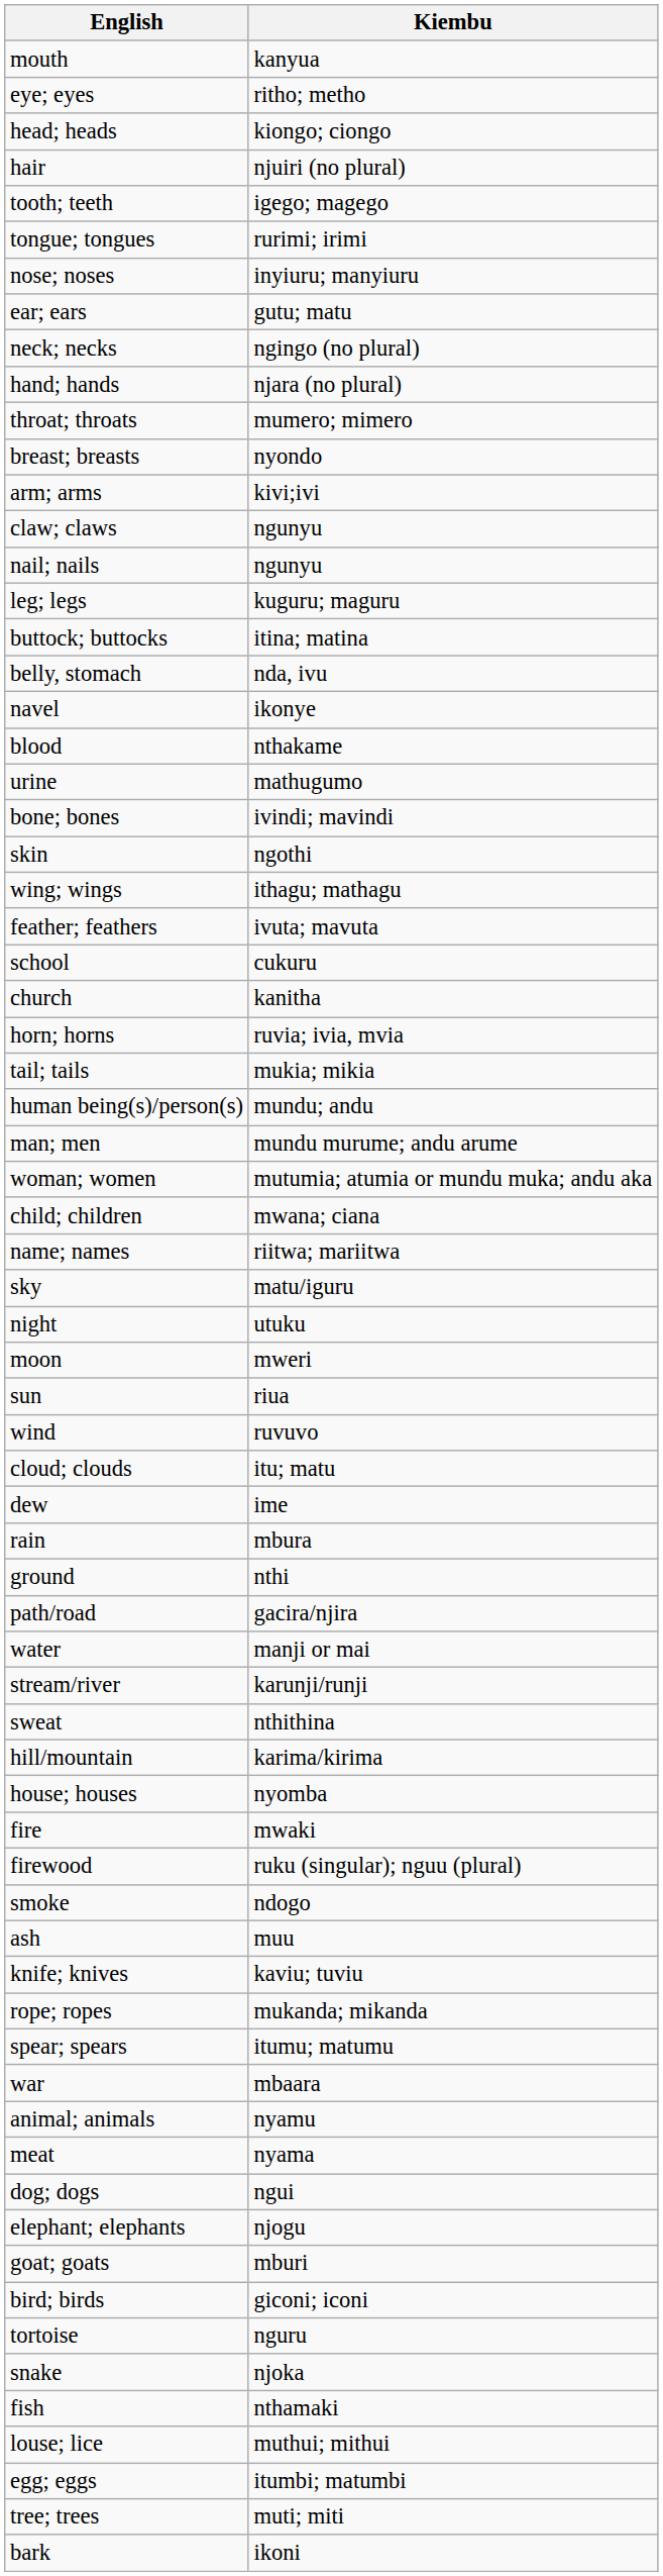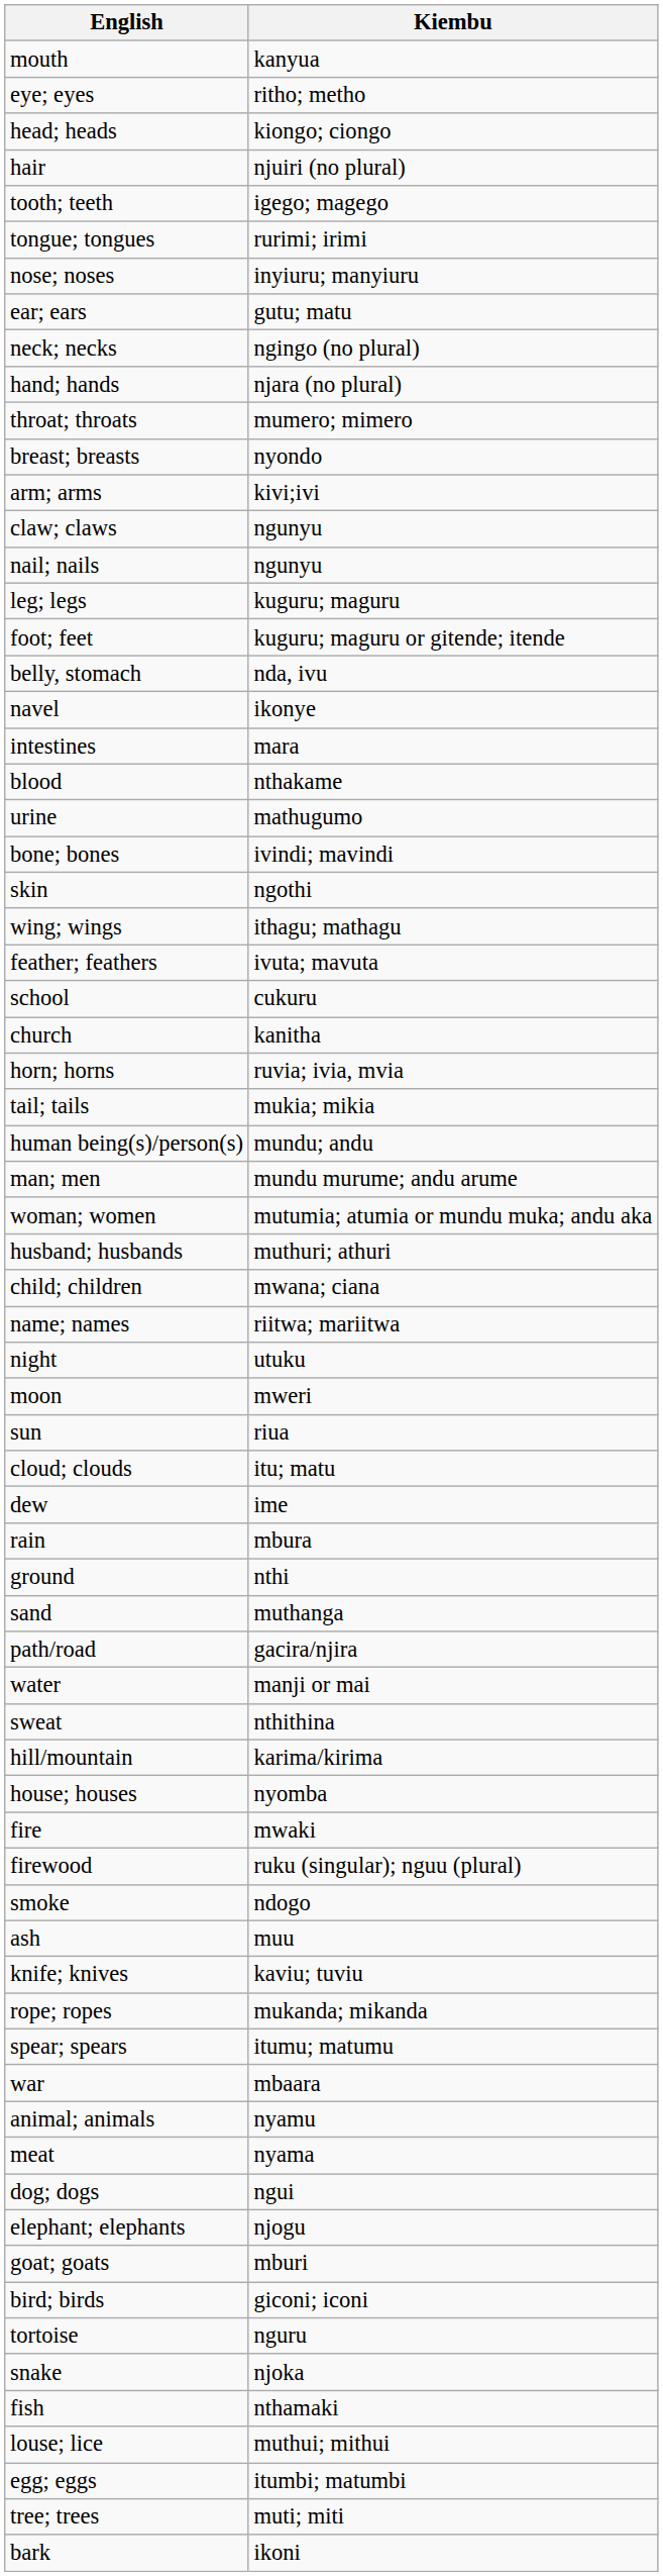 <table class="wikitable sortable mw-collapsible">
 <tr>
 <th><strong>English</strong></th>
 <th><strong>Kiembu</strong></th>
 </tr>
 <tr>
 <td>mouth</td>
 <td>kanyua</td>
 </tr>
 <tr>
 <td>eye; eyes</td>
 <td>ritho; metho</td>
 </tr>
 <tr>
 <td>head; heads</td>
 <td>kiongo; ciongo</td>
 </tr>
 <tr>
 <td>hair</td>
 <td>njuiri (no plural)</td>
 </tr>
 <tr>
 <td>tooth; teeth</td>
 <td>igego; magego</td>
 </tr>
 <tr>
 <td>tongue; tongues</td>
 <td>rurimi; irimi</td>
 </tr>
 <tr>
 <td>nose; noses</td>
 <td>inyiuru; manyiuru</td>
 </tr>
 <tr>
 <td>ear; ears</td>
 <td>gutu; matu</td>
 </tr>
 <tr>
 <td>neck; necks</td>
 <td>ngingo (no plural)</td>
 </tr>
 <tr>
 <td>hand; hands</td>
 <td>njara (no plural)</td>
 </tr>
 <tr>
 <td>throat; throats</td>
 <td>mumero; mimero</td>
 </tr>
 <tr>
 <td>breast; breasts</td>
 <td>nyondo</td>
 </tr>
 <tr>
 <td>arm; arms</td>
 <td>kivi;ivi</td>
 </tr>
 <tr>
 <td>claw; claws</td>
 <td>ngunyu</td>
 </tr>
 <tr>
 <td>nail; nails</td>
 <td>ngunyu</td>
 </tr>
 <tr>
 <td>leg; legs</td>
 <td>kuguru; maguru</td>
 </tr>
 <tr>
-<td>buttock; buttocks</td>
-<td>itina; matina</td>
+<td>foot; feet</td>
+<td>kuguru; maguru or gitende; itende</td>
 </tr>
 <tr>
 <td>belly, stomach</td>
 <td>nda, ivu</td>
 </tr>
 <tr>
 <td>navel</td>
 <td>ikonye</td>
+</tr>
+<tr>
+<td>intestines</td>
+<td>mara</td>
 </tr>
 <tr>
 <td>blood</td>
 <td>nthakame</td>
 </tr>
 <tr>
 <td>urine</td>
 <td>mathugumo</td>
 </tr>
 <tr>
 <td>bone; bones</td>
 <td>ivindi; mavindi</td>
 </tr>
 <tr>
 <td>skin</td>
 <td>ngothi</td>
 </tr>
 <tr>
 <td>wing; wings</td>
 <td>ithagu; mathagu</td>
 </tr>
 <tr>
 <td>feather; feathers</td>
 <td>ivuta; mavuta</td>
 </tr>
 <tr>
 <td>school</td>
 <td>cukuru</td>
 </tr>
 <tr>
 <td>church</td>
 <td>kanitha</td>
 </tr>
 <tr>
 <td>horn; horns</td>
 <td>ruvia; ivia, mvia</td>
 </tr>
 <tr>
 <td>tail; tails</td>
 <td>mukia; mikia</td>
 </tr>
 <tr>
 <td>human being(s)/person(s)</td>
 <td>mundu; andu</td>
 </tr>
 <tr>
 <td>man; men</td>
 <td>mundu murume; andu arume</td>
 </tr>
 <tr>
 <td>woman; women</td>
 <td>mutumia; atumia or mundu muka; andu aka</td>
 </tr>
 <tr>
+<td>husband; husbands</td>
+<td>muthuri; athuri</td>
+</tr>
+<tr>
 <td>child; children</td>
 <td>mwana; ciana</td>
 </tr>
 <tr>
 <td>name; names</td>
 <td>riitwa; mariitwa</td>
-</tr>
-<tr>
-<td>sky</td>
-<td>matu/iguru</td>
 </tr>
 <tr>
 <td>night</td>
 <td>utuku</td>
 </tr>
 <tr>
 <td>moon</td>
 <td>mweri</td>
 </tr>
 <tr>
 <td>sun</td>
 <td>riua</td>
-</tr>
-<tr>
-<td>wind</td>
-<td>ruvuvo</td>
 </tr>
 <tr>
 <td>cloud; clouds</td>
 <td>itu; matu</td>
 </tr>
 <tr>
 <td>dew</td>
 <td>ime</td>
 </tr>
 <tr>
 <td>rain</td>
 <td>mbura</td>
 </tr>
 <tr>
 <td>ground</td>
 <td>nthi</td>
 </tr>
 <tr>
+<td>sand</td>
+<td>muthanga</td>
+</tr>
+<tr>
 <td>path/road</td>
 <td>gacira/njira</td>
 </tr>
 <tr>
 <td>water</td>
 <td>manji or mai</td>
-</tr>
-<tr>
-<td>stream/river</td>
-<td>karunji/runji</td>
 </tr>
 <tr>
 <td>sweat</td>
 <td>nthithina</td>
 </tr>
 <tr>
 <td>hill/mountain</td>
 <td>karima/kirima</td>
 </tr>
 <tr>
 <td>house; houses</td>
 <td>nyomba</td>
 </tr>
 <tr>
 <td>fire</td>
 <td>mwaki</td>
 </tr>
 <tr>
 <td>firewood</td>
 <td>ruku (singular); nguu (plural)</td>
 </tr>
 <tr>
 <td>smoke</td>
 <td>ndogo</td>
 </tr>
 <tr>
 <td>ash</td>
 <td>muu</td>
 </tr>
 <tr>
 <td>knife; knives</td>
 <td>kaviu; tuviu</td>
 </tr>
 <tr>
 <td>rope; ropes</td>
 <td>mukanda; mikanda</td>
 </tr>
 <tr>
 <td>spear; spears</td>
 <td>itumu; matumu</td>
 </tr>
 <tr>
 <td>war</td>
 <td>mbaara</td>
 </tr>
 <tr>
 <td>animal; animals</td>
 <td>nyamu</td>
 </tr>
 <tr>
 <td>meat</td>
 <td>nyama</td>
 </tr>
 <tr>
 <td>dog; dogs</td>
 <td>ngui</td>
 </tr>
 <tr>
 <td>elephant; elephants</td>
 <td>njogu</td>
 </tr>
 <tr>
 <td>goat; goats</td>
 <td>mburi</td>
 </tr>
 <tr>
 <td>bird; birds</td>
 <td>giconi; iconi</td>
 </tr>
 <tr>
 <td>tortoise</td>
 <td>nguru</td>
 </tr>
 <tr>
 <td>snake</td>
 <td>njoka</td>
 </tr>
 <tr>
 <td>fish</td>
 <td>nthamaki</td>
 </tr>
 <tr>
 <td>louse; lice</td>
 <td>muthui; mithui</td>
 </tr>
 <tr>
 <td>egg; eggs</td>
 <td>itumbi; matumbi</td>
 </tr>
 <tr>
 <td>tree; trees</td>
 <td>muti; miti</td>
 </tr>
 <tr>
 <td>bark</td>
 <td>ikoni</td>
 </tr>
 </table>
